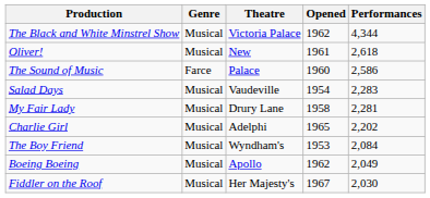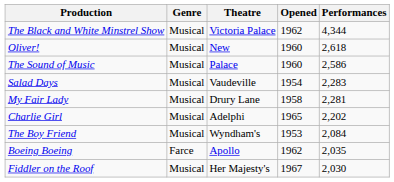 <table class="wikitable sortable" style="margin-left: auto; margin-right: auto; border: none;">
 <tr>
 <th scope="col">Production</th>
 <th scope="col">Genre</th>
 <th scope="col">Theatre</th>
 <th scope="col">Opened</th>
 <th scope="col">Performances</th>
 </tr>
 <tr>
 <td><em><a href='#'>The Black and White Minstrel Show</a></em></td>
 <td>Musical</td>
 <td><a href='#'>Victoria Palace</a></td>
 <td>1962</td>
 <td>4,344</td>
 </tr>
 <tr>
 <td><em><a href='#'>Oliver!</a></em></td>
 <td>Musical</td>
 <td><a href='#'>New</a></td>
-<td>1961</td>
+<td>1960</td>
 <td>2,618</td>
 </tr>
 <tr>
 <td><em><a href='#'>The Sound of Music</a></em></td>
-<td>Farce</td>
+<td>Musical</td>
 <td><a href='#'>Palace</a></td>
 <td>1960</td>
 <td>2,586</td>
 </tr>
 <tr>
 <td><em><a href='#'>Salad Days</a></em></td>
 <td>Musical</td>
 <td>Vaudeville</td>
 <td>1954</td>
 <td>2,283</td>
 </tr>
 <tr>
 <td><em><a href='#'>My Fair Lady</a></em></td>
 <td>Musical</td>
 <td>Drury Lane</td>
 <td>1958</td>
 <td>2,281</td>
 </tr>
 <tr>
 <td><em><a href='#'>Charlie Girl</a></em></td>
 <td>Musical</td>
 <td>Adelphi</td>
 <td>1965</td>
 <td>2,202</td>
 </tr>
 <tr>
 <td><em><a href='#'>The Boy Friend</a></em></td>
 <td>Musical</td>
 <td>Wyndham's</td>
 <td>1953</td>
 <td>2,084</td>
 </tr>
 <tr>
 <td><em><a href='#'>Boeing Boeing</a></em></td>
-<td>Musical</td>
+<td>Farce</td>
 <td><a href='#'>Apollo</a></td>
 <td>1962</td>
-<td>2,049</td>
+<td>2,035</td>
 </tr>
 <tr>
 <td><em><a href='#'>Fiddler on the Roof</a></em></td>
 <td>Musical</td>
 <td>Her Majesty's</td>
 <td>1967</td>
 <td>2,030</td>
 </tr>
 </table>
